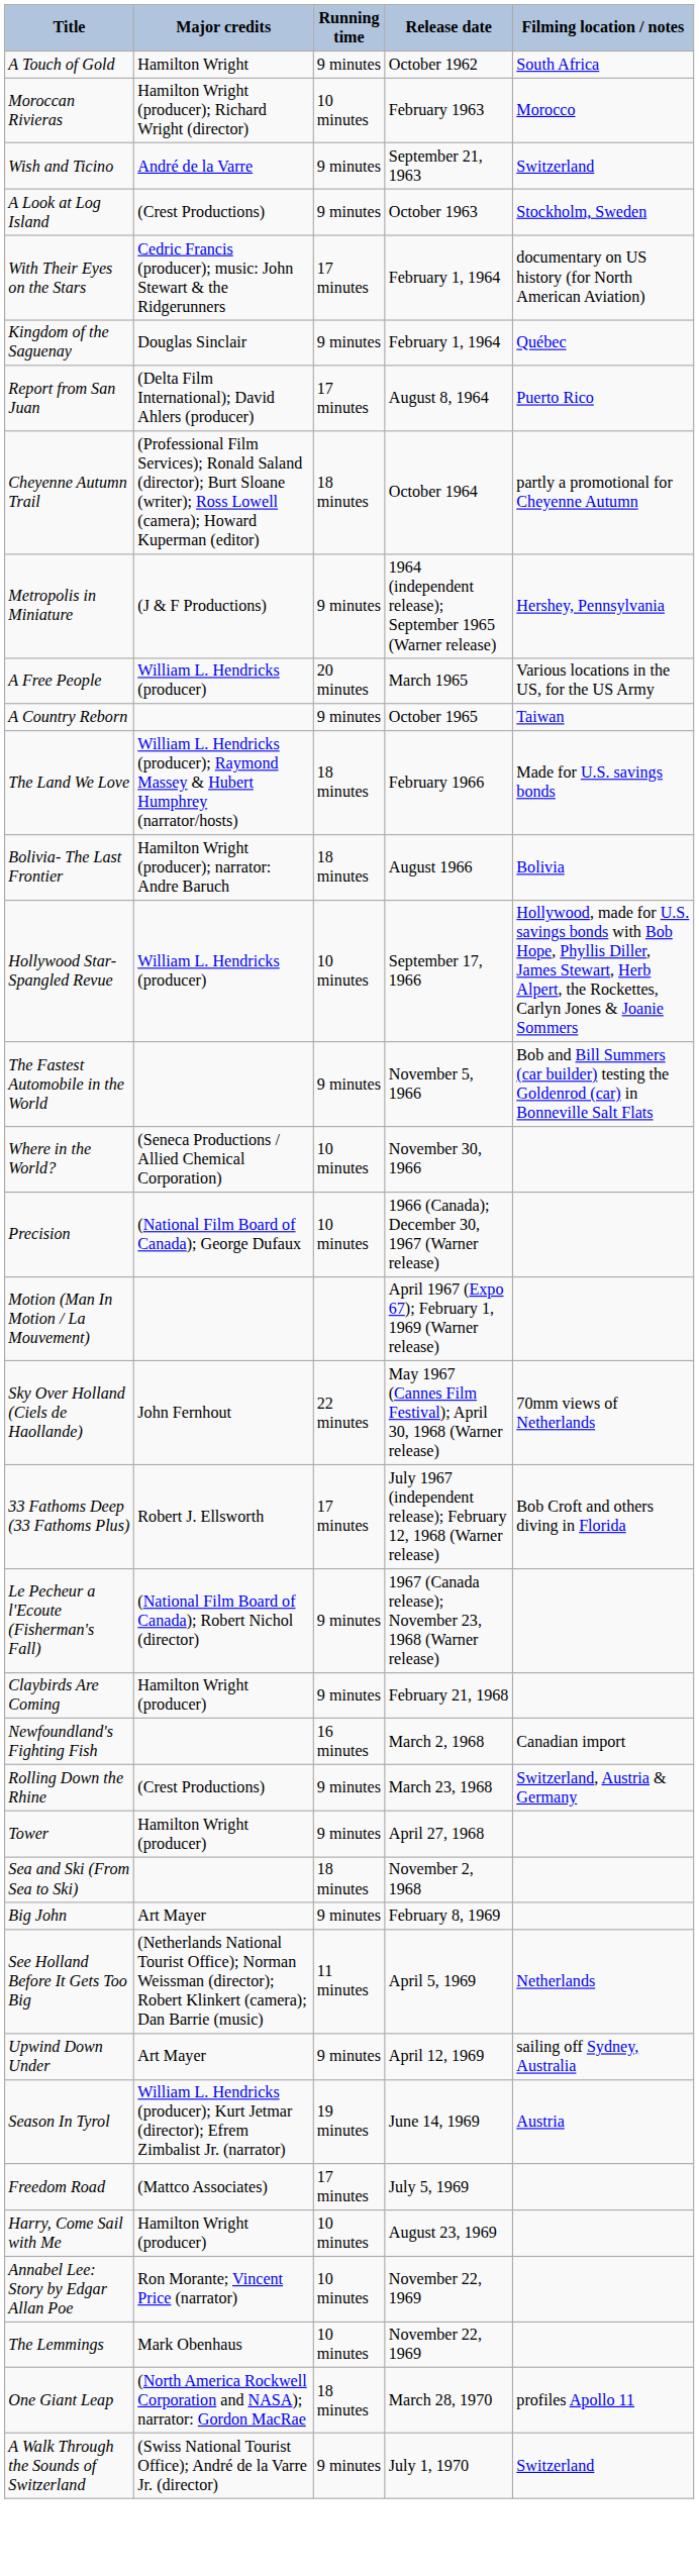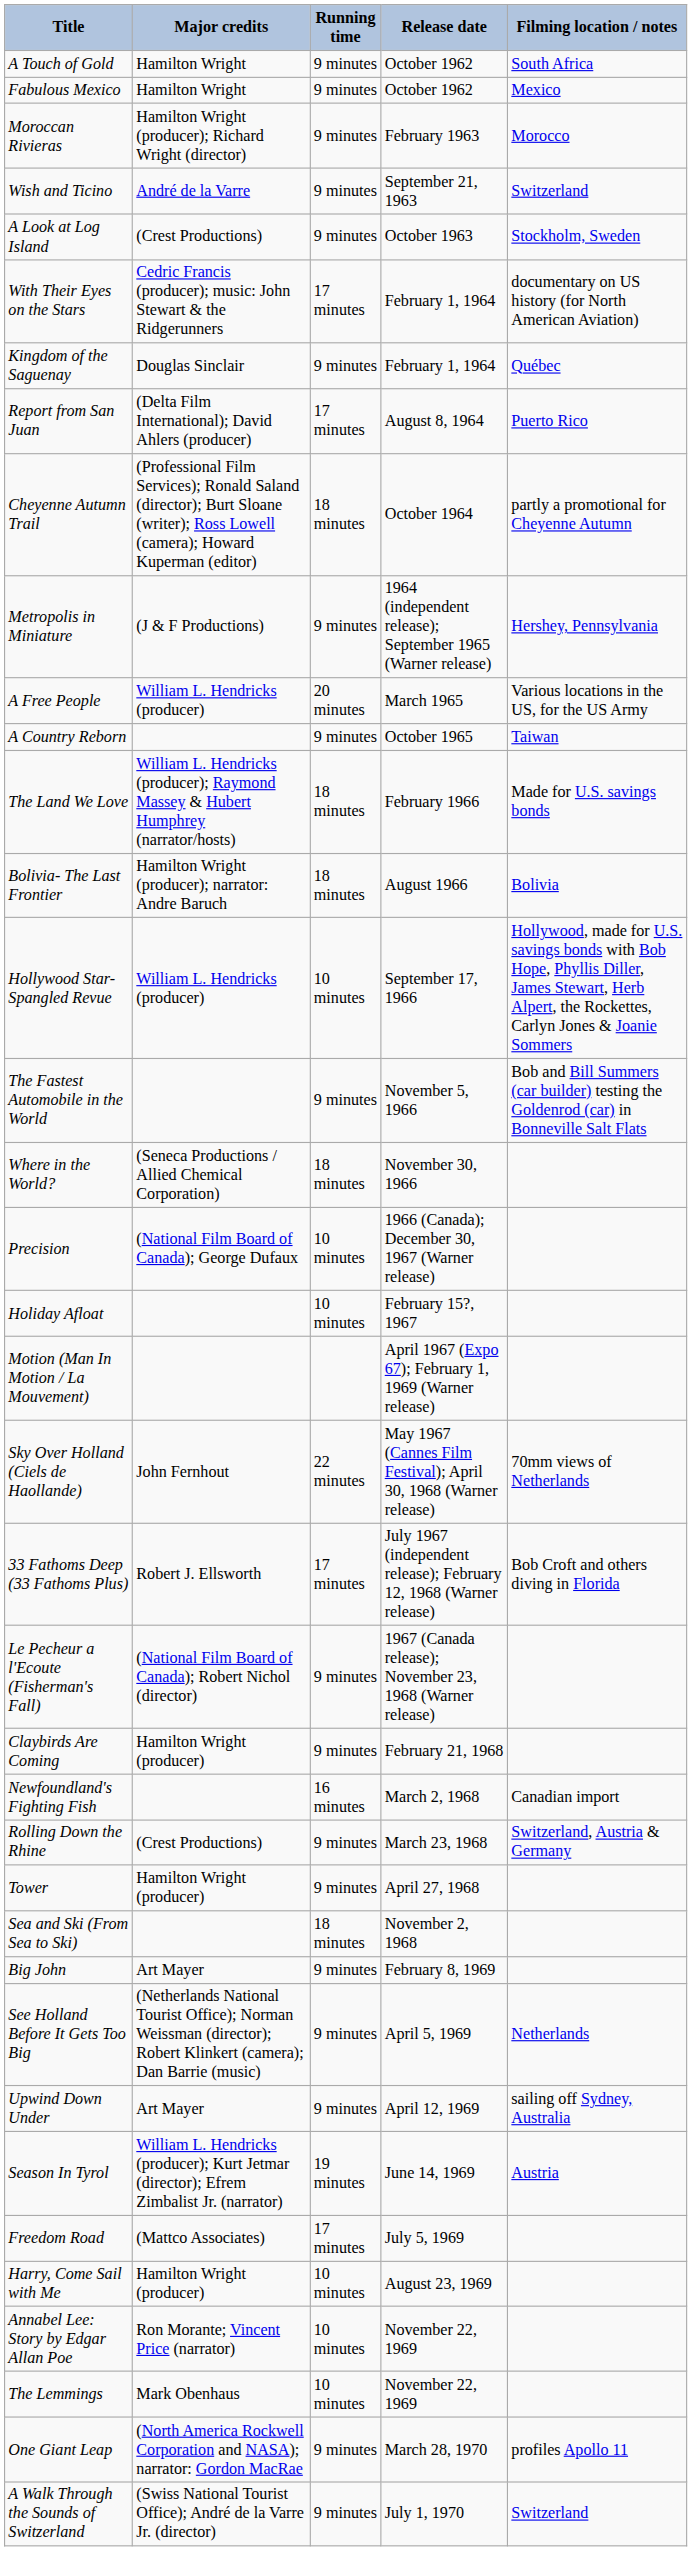 <table class="wikitable" style="font-size:90%;">
 <tr>
 <th style="background:#B0C4DE;">Title</th>
 <th style="background:#B0C4DE;">Major credits</th>
 <th style="background:#B0C4DE;">Running time</th>
 <th style="background:#B0C4DE;">Release date</th>
 <th style="background:#B0C4DE;">Filming location / notes</th>
 </tr>
 <tr>
 <td><em>A Touch of Gold</em></td>
 <td>Hamilton Wright</td>
 <td>9 minutes</td>
 <td>October 1962</td>
 <td><a href='#'>South Africa</a></td>
 </tr>
 <tr>
+<td><em>Fabulous Mexico</em></td>
+<td>Hamilton Wright</td>
+<td>9 minutes</td>
+<td>October 1962</td>
+<td><a href='#'>Mexico</a></td>
+</tr>
+<tr>
 <td><em>Moroccan Rivieras</em></td>
 <td>Hamilton Wright (producer); Richard Wright (director)</td>
-<td>10 minutes</td>
+<td>9 minutes</td>
 <td>February 1963</td>
 <td><a href='#'>Morocco</a></td>
 </tr>
 <tr>
 <td><em>Wish and Ticino</em></td>
 <td><a href='#'>André de la Varre</a></td>
 <td>9 minutes</td>
 <td>September 21, 1963</td>
 <td><a href='#'>Switzerland</a></td>
 </tr>
 <tr>
 <td><em>A Look at Log Island</em></td>
 <td>(Crest Productions)</td>
 <td>9 minutes</td>
 <td>October 1963</td>
 <td><a href='#'>Stockholm, Sweden</a></td>
 </tr>
 <tr>
 <td><em>With Their Eyes on the Stars</em></td>
 <td><a href='#'>Cedric Francis</a> (producer); music: John Stewart & the Ridgerunners</td>
 <td>17 minutes</td>
 <td>February 1, 1964</td>
 <td>documentary on US history (for North American Aviation)</td>
 </tr>
 <tr>
 <td><em>Kingdom of the Saguenay</em></td>
 <td>Douglas Sinclair</td>
 <td>9 minutes</td>
 <td>February 1, 1964</td>
 <td><a href='#'>Québec</a></td>
 </tr>
 <tr>
 <td><em>Report from San Juan</em></td>
 <td>(Delta Film International); David Ahlers (producer)</td>
 <td>17 minutes</td>
 <td>August 8, 1964</td>
 <td><a href='#'>Puerto Rico</a></td>
 </tr>
 <tr>
 <td><em>Cheyenne Autumn Trail</em></td>
 <td>(Professional Film Services); Ronald Saland (director); Burt Sloane (writer); <a href='#'>Ross Lowell</a> (camera); Howard Kuperman (editor)</td>
 <td>18 minutes</td>
 <td>October 1964</td>
 <td>partly a promotional for <a href='#'>Cheyenne Autumn</a></td>
 </tr>
 <tr>
 <td><em>Metropolis in Miniature</em></td>
 <td>(J & F Productions)</td>
 <td>9 minutes</td>
 <td>1964 (independent release); September 1965 (Warner release)</td>
 <td><a href='#'>Hershey, Pennsylvania</a></td>
 </tr>
 <tr>
 <td><em>A Free People</em></td>
 <td><a href='#'>William L. Hendricks</a> (producer)</td>
 <td>20 minutes</td>
 <td>March 1965</td>
 <td>Various locations in the US, for the US Army</td>
 </tr>
 <tr>
 <td><em>A Country Reborn</em></td>
 <td></td>
 <td>9 minutes</td>
 <td>October 1965</td>
 <td><a href='#'>Taiwan</a></td>
 </tr>
 <tr>
 <td><em>The Land We Love</em></td>
 <td><a href='#'>William L. Hendricks</a> (producer); <a href='#'>Raymond Massey</a> & <a href='#'>Hubert Humphrey</a> (narrator/hosts)</td>
 <td>18 minutes</td>
 <td>February 1966</td>
 <td>Made for <a href='#'>U.S. savings bonds</a></td>
 </tr>
 <tr>
 <td><em>Bolivia- The Last Frontier</em></td>
 <td>Hamilton Wright (producer); narrator: Andre Baruch</td>
 <td>18 minutes</td>
 <td>August 1966</td>
 <td><a href='#'>Bolivia</a></td>
 </tr>
 <tr>
 <td><em>Hollywood Star-Spangled Revue</em></td>
 <td><a href='#'>William L. Hendricks</a> (producer)</td>
 <td>10 minutes</td>
 <td>September 17, 1966</td>
 <td><a href='#'>Hollywood</a>, made for <a href='#'>U.S. savings bonds</a> with <a href='#'>Bob Hope</a>, <a href='#'>Phyllis Diller</a>, <a href='#'>James Stewart</a>, <a href='#'>Herb Alpert</a>, the Rockettes, Carlyn Jones & <a href='#'>Joanie Sommers</a></td>
 </tr>
 <tr>
 <td><em>The Fastest Automobile in the World</em></td>
 <td></td>
 <td>9 minutes</td>
 <td>November 5, 1966</td>
 <td>Bob and <a href='#'>Bill Summers (car builder)</a> testing the <a href='#'>Goldenrod (car)</a> in <a href='#'>Bonneville Salt Flats</a></td>
 </tr>
 <tr>
 <td><em>Where in the World?</em></td>
 <td>(Seneca Productions / Allied Chemical Corporation)</td>
-<td>10 minutes</td>
+<td>18 minutes</td>
 <td>November 30, 1966</td>
 <td></td>
 </tr>
 <tr>
 <td><em>Precision</em></td>
 <td>(<a href='#'>National Film Board of Canada</a>); George Dufaux</td>
 <td>10 minutes</td>
 <td>1966 (Canada); December 30, 1967 (Warner release)</td>
+<td></td>
+</tr>
+<tr>
+<td><em>Holiday Afloat</em></td>
+<td></td>
+<td>10 minutes</td>
+<td>February 15?, 1967</td>
 <td></td>
 </tr>
 <tr>
 <td><em>Motion (Man In Motion / La Mouvement)</em></td>
 <td></td>
 <td></td>
 <td>April 1967 (<a href='#'>Expo 67</a>); February 1, 1969 (Warner release)</td>
 <td></td>
 </tr>
 <tr>
 <td><em>Sky Over Holland (Ciels de Haollande)</em></td>
 <td>John Fernhout</td>
 <td>22 minutes</td>
 <td>May 1967 (<a href='#'>Cannes Film Festival</a>); April 30, 1968 (Warner release)</td>
 <td>70mm views of <a href='#'>Netherlands</a></td>
 </tr>
 <tr>
 <td><em>33 Fathoms Deep (33 Fathoms Plus)</em></td>
 <td>Robert J. Ellsworth</td>
 <td>17 minutes</td>
 <td>July 1967 (independent release); February 12, 1968 (Warner release)</td>
 <td>Bob Croft and others diving in <a href='#'>Florida</a></td>
 </tr>
 <tr>
 <td><em>Le Pecheur a l'Ecoute (Fisherman's Fall)</em></td>
 <td>(<a href='#'>National Film Board of Canada</a>); Robert Nichol (director)</td>
 <td>9 minutes</td>
 <td>1967 (Canada release); November 23, 1968 (Warner release)</td>
 <td></td>
 </tr>
 <tr>
 <td><em>Claybirds Are Coming</em></td>
 <td>Hamilton Wright (producer)</td>
 <td>9 minutes</td>
 <td>February 21, 1968</td>
 <td></td>
 </tr>
 <tr>
 <td><em>Newfoundland's Fighting Fish</em></td>
 <td></td>
 <td>16 minutes</td>
 <td>March 2, 1968</td>
 <td>Canadian import</td>
 </tr>
 <tr>
 <td><em>Rolling Down the Rhine</em></td>
 <td>(Crest Productions)</td>
 <td>9 minutes</td>
 <td>March 23, 1968</td>
 <td><a href='#'>Switzerland</a>, <a href='#'>Austria</a> & <a href='#'>Germany</a></td>
 </tr>
 <tr>
 <td><em>Tower</em></td>
 <td>Hamilton Wright (producer)</td>
 <td>9 minutes</td>
 <td>April 27, 1968</td>
 <td></td>
 </tr>
 <tr>
 <td><em>Sea and Ski (From Sea to Ski)</em></td>
 <td></td>
 <td>18 minutes</td>
 <td>November 2, 1968</td>
 <td></td>
 </tr>
 <tr>
 <td><em>Big John</em></td>
 <td>Art Mayer</td>
 <td>9 minutes</td>
 <td>February 8, 1969</td>
 <td></td>
 </tr>
 <tr>
 <td><em>See Holland Before It Gets Too Big</em></td>
 <td>(Netherlands National Tourist Office); Norman Weissman (director); Robert Klinkert (camera); Dan Barrie (music)</td>
-<td>11 minutes</td>
+<td>9 minutes</td>
 <td>April 5, 1969</td>
 <td><a href='#'>Netherlands</a></td>
 </tr>
 <tr>
 <td><em>Upwind Down Under</em></td>
 <td>Art Mayer</td>
 <td>9 minutes</td>
 <td>April 12, 1969</td>
 <td>sailing off <a href='#'>Sydney, Australia</a></td>
 </tr>
 <tr>
 <td><em>Season In Tyrol</em></td>
 <td><a href='#'>William L. Hendricks</a> (producer); Kurt Jetmar (director); Efrem Zimbalist Jr. (narrator)</td>
 <td>19 minutes</td>
 <td>June 14, 1969</td>
 <td><a href='#'>Austria</a></td>
 </tr>
 <tr>
 <td><em>Freedom Road</em></td>
 <td>(Mattco Associates)</td>
 <td>17 minutes</td>
 <td>July 5, 1969</td>
 <td></td>
 </tr>
 <tr>
 <td><em>Harry, Come Sail with Me</em></td>
 <td>Hamilton Wright (producer)</td>
 <td>10 minutes</td>
 <td>August 23, 1969</td>
 <td></td>
 </tr>
 <tr>
 <td><em>Annabel Lee: Story by Edgar Allan Poe</em></td>
 <td>Ron Morante; <a href='#'>Vincent Price</a> (narrator)</td>
 <td>10 minutes</td>
 <td>November 22, 1969</td>
 <td></td>
 </tr>
 <tr>
 <td><em>The Lemmings</em></td>
 <td>Mark Obenhaus</td>
 <td>10 minutes</td>
 <td>November 22, 1969</td>
 <td></td>
 </tr>
 <tr>
 <td><em>One Giant Leap</em></td>
 <td>(<a href='#'>North America Rockwell Corporation</a> and <a href='#'>NASA</a>); narrator: <a href='#'>Gordon MacRae</a></td>
-<td>18 minutes</td>
+<td>9 minutes</td>
 <td>March 28, 1970</td>
 <td>profiles <a href='#'>Apollo 11</a></td>
 </tr>
 <tr>
 <td><em>A Walk Through the Sounds of Switzerland</em></td>
 <td>(Swiss National Tourist Office); André de la Varre Jr. (director)</td>
 <td>9 minutes</td>
 <td>July 1, 1970</td>
 <td><a href='#'>Switzerland</a></td>
 </tr>
 </table>
